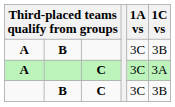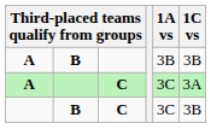 <table class="wikitable" style="text-align:center">
 <tr>
 <th colspan=3>Third-placed teams<br>qualify from groups</th>
 <th rowspan=4></th>
 <th>1A<br>vs</th>
 <th>1C<br>vs</th>
 </tr>
 <tr>
 <td><strong>A</strong></td>
 <td><strong>B</strong></td>
 <td></td>
-<td>3C</td>
+<td>3B</td>
 <td>3B</td>
 </tr>
 <tr style="background-color:#BBF3BB">
 <td><strong>A</strong></td>
 <td></td>
 <td><strong>C</strong></td>
 <td>3C</td>
 <td>3A</td>
 </tr>
 <tr>
 <td></td>
 <td><strong>B</strong></td>
 <td><strong>C</strong></td>
 <td>3C</td>
 <td>3B</td>
 </tr>
 </table>
